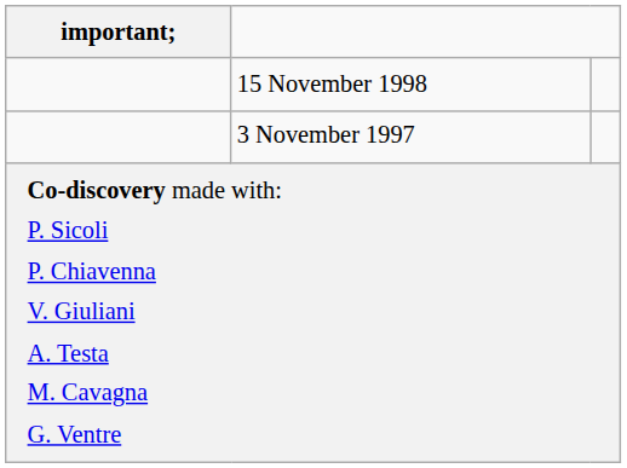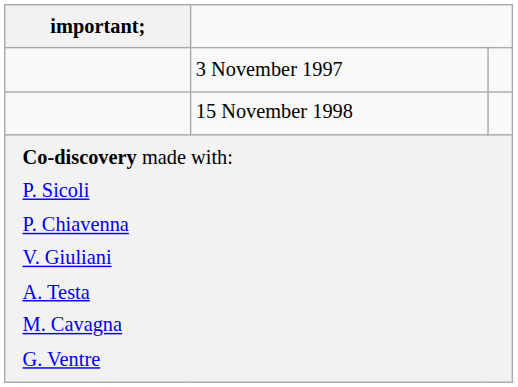 <table class="wikitable" style="font-size: 89%; float: left; width: 25em; margin-right: 1em; line-height: 1.65em">
 <tr>
 <th>important;</th>
+</tr>
+<tr>
+<td></td>
+<td>3 November 1997</td>
+<td> </td>
 </tr>
 <tr>
 <td></td>
 <td>15 November 1998</td>
 <td> </td>
 </tr>
 <tr>
-<td></td>
-<td>3 November 1997</td>
-<td> </td>
-</tr>
-<tr>
 <th colspan=3 style="font-weight: normal; text-align: left; padding: 4px 12px;"><strong>Co-discovery</strong> made with:<br> <a href='#'>P. Sicoli</a><br> <a href='#'>P. Chiavenna</a><br> <a href='#'>V. Giuliani</a><br> <a href='#'>A. Testa</a><br> <a href='#'>M. Cavagna</a><br> <a href='#'>G. Ventre</a></th>
 </tr>
 </table>
